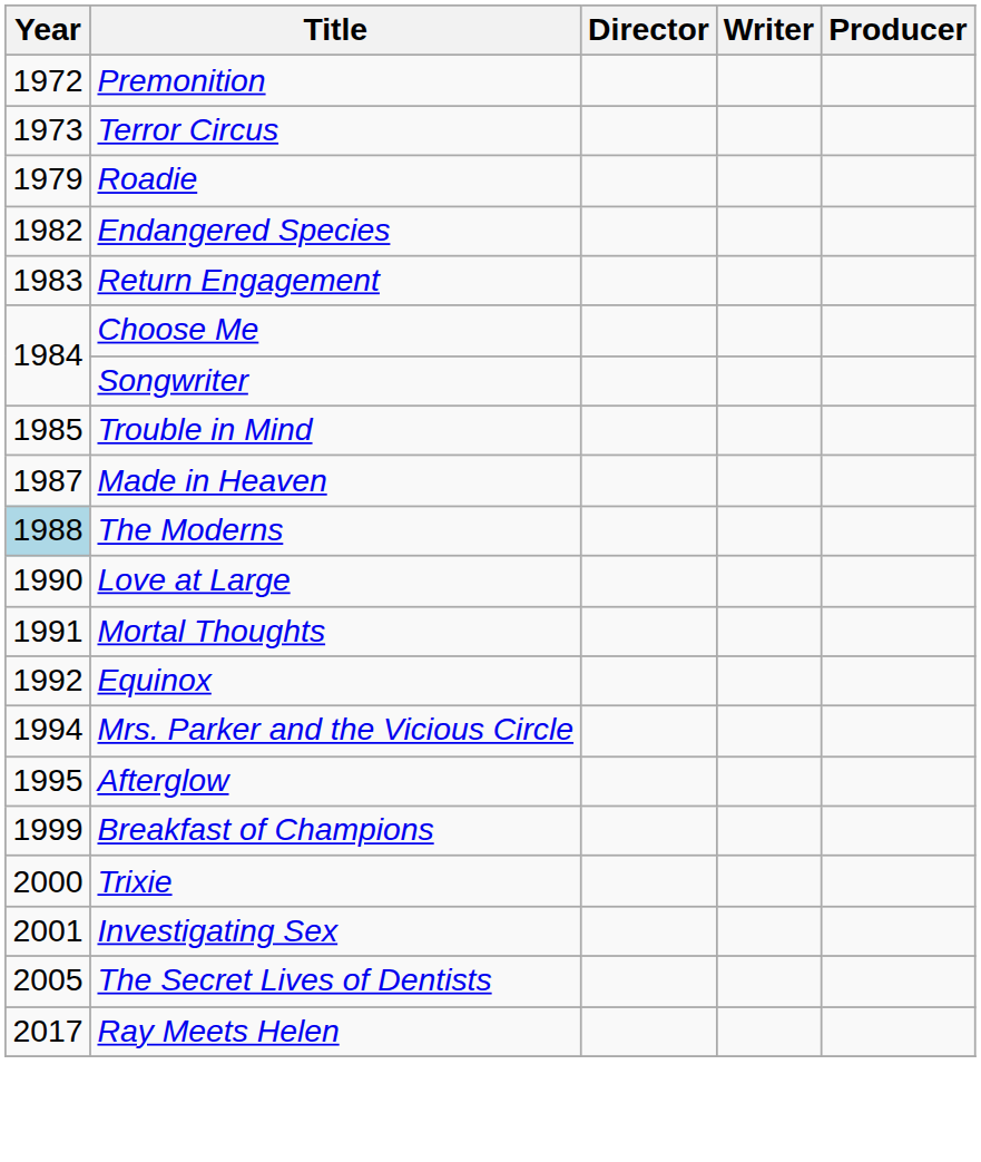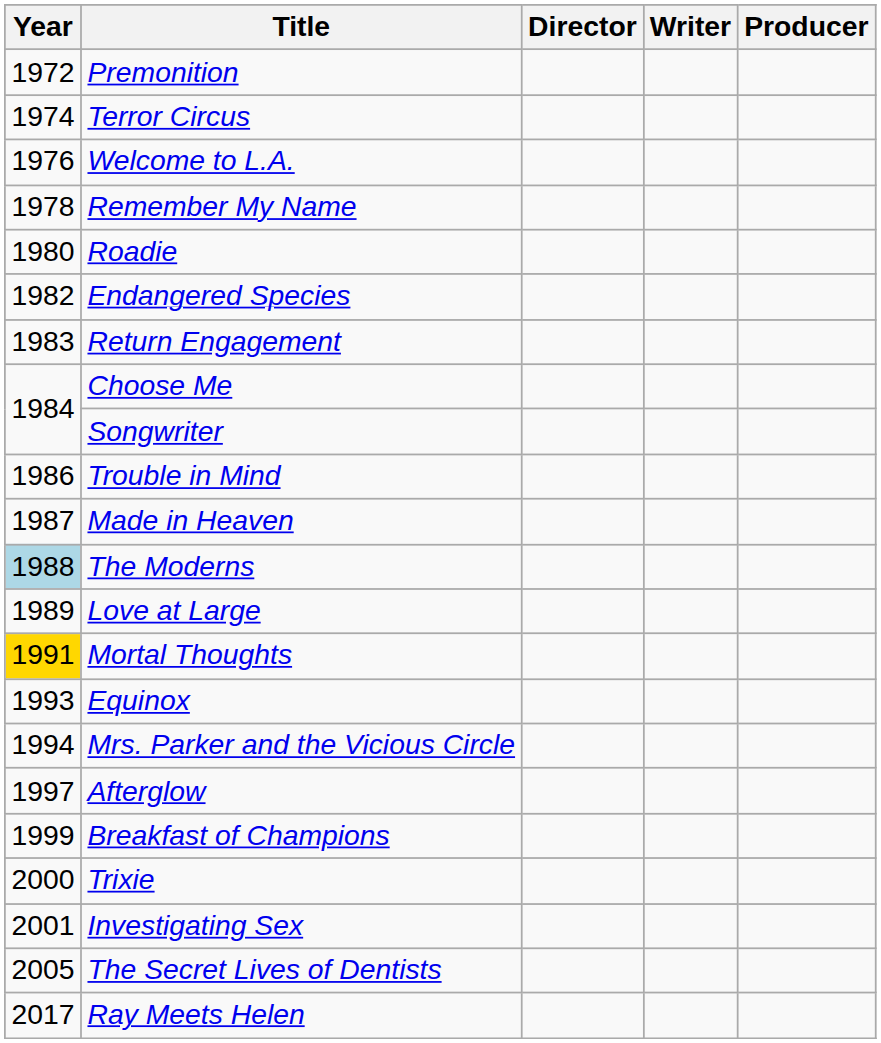 <table class="wikitable">
 <tr>
 <th>Year</th>
 <th>Title</th>
 <th>Director</th>
 <th>Writer</th>
 <th>Producer</th>
 </tr>
 <tr>
 <td>1972</td>
 <td><em><a href='#'>Premonition</a></em></td>
 <td></td>
 <td></td>
 <td></td>
 </tr>
 <tr>
-<td>1973</td>
+<td>1974</td>
 <td><em><a href='#'>Terror Circus</a></em></td>
 <td></td>
 <td></td>
 <td></td>
 </tr>
 <tr>
-<td>1979</td>
+<td>1976</td>
+<td><em><a href='#'>Welcome to L.A.</a></em></td>
+<td></td>
+<td></td>
+<td></td>
+</tr>
+<tr>
+<td>1978</td>
+<td><em><a href='#'>Remember My Name</a></em></td>
+<td></td>
+<td></td>
+<td></td>
+</tr>
+<tr>
+<td>1980</td>
 <td><em><a href='#'>Roadie</a></em></td>
 <td></td>
 <td></td>
 <td></td>
 </tr>
 <tr>
 <td>1982</td>
 <td><em><a href='#'>Endangered Species</a></em></td>
 <td></td>
 <td></td>
 <td></td>
 </tr>
 <tr>
 <td>1983</td>
 <td><em><a href='#'>Return Engagement</a></em></td>
 <td></td>
 <td></td>
 <td></td>
 </tr>
 <tr>
 <td rowspan=2>1984</td>
 <td><em><a href='#'>Choose Me</a></em></td>
 <td></td>
 <td></td>
 <td></td>
 </tr>
 <tr>
 <td><em><a href='#'>Songwriter</a></em></td>
 <td></td>
 <td></td>
 <td></td>
 </tr>
 <tr>
-<td>1985</td>
+<td>1986</td>
 <td><em><a href='#'>Trouble in Mind</a></em></td>
 <td></td>
 <td></td>
 <td></td>
 </tr>
 <tr>
 <td>1987</td>
 <td><em><a href='#'>Made in Heaven</a></em></td>
 <td></td>
 <td></td>
 <td></td>
 </tr>
 <tr>
 <td style="background: lightblue;">1988</td>
 <td><em><a href='#'>The Moderns</a></em></td>
 <td></td>
 <td></td>
 <td></td>
 </tr>
 <tr>
-<td>1990</td>
+<td>1989</td>
 <td><em><a href='#'>Love at Large</a></em></td>
 <td></td>
 <td></td>
 <td></td>
 </tr>
 <tr>
-<td>1991</td>
+<td style="background: gold;">1991</td>
 <td><em><a href='#'>Mortal Thoughts</a></em></td>
 <td></td>
 <td></td>
 <td></td>
 </tr>
 <tr>
-<td>1992</td>
+<td>1993</td>
 <td><em><a href='#'>Equinox</a></em></td>
 <td></td>
 <td></td>
 <td></td>
 </tr>
 <tr>
 <td>1994</td>
 <td><em><a href='#'>Mrs. Parker and the Vicious Circle</a></em></td>
 <td></td>
 <td></td>
 <td></td>
 </tr>
 <tr>
-<td>1995</td>
+<td>1997</td>
 <td><em><a href='#'>Afterglow</a></em></td>
 <td></td>
 <td></td>
 <td></td>
 </tr>
 <tr>
 <td>1999</td>
 <td><em><a href='#'>Breakfast of Champions</a></em></td>
 <td></td>
 <td></td>
 <td></td>
 </tr>
 <tr>
 <td>2000</td>
 <td><em><a href='#'>Trixie</a></em></td>
 <td></td>
 <td></td>
 <td></td>
 </tr>
 <tr>
 <td>2001</td>
 <td><em><a href='#'>Investigating Sex</a></em></td>
 <td></td>
 <td></td>
 <td></td>
 </tr>
 <tr>
 <td>2005</td>
 <td><em><a href='#'>The Secret Lives of Dentists</a></em></td>
 <td></td>
 <td></td>
 <td></td>
 </tr>
 <tr>
 <td>2017</td>
 <td><em><a href='#'>Ray Meets Helen</a></em></td>
 <td></td>
 <td></td>
 <td></td>
 </tr>
 <tr>
 </tr>
 </table>
